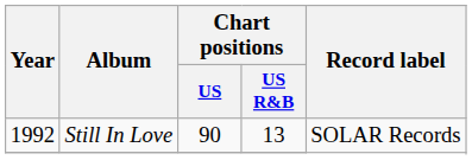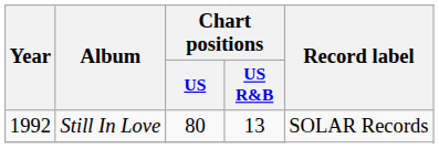 <table class="wikitable" style="text-align:center;">
 <tr>
 <th rowspan="2">Year</th>
 <th rowspan="2">Album</th>
 <th colspan="2">Chart positions</th>
 <th rowspan="2">Record label</th>
 </tr>
 <tr style="font-size:smaller;">
 <th width="40"><a href='#'>US</a></th>
 <th width="40"><a href='#'>US<br>R&B</a></th>
 </tr>
 <tr>
 <td rowspan="1">1992</td>
 <td align="left"><em>Still In Love</em></td>
-<td>90</td>
+<td>80</td>
 <td>13</td>
 <td rowspan="2">SOLAR Records</td>
 </tr>
 <tr>
 </tr>
 </table>
